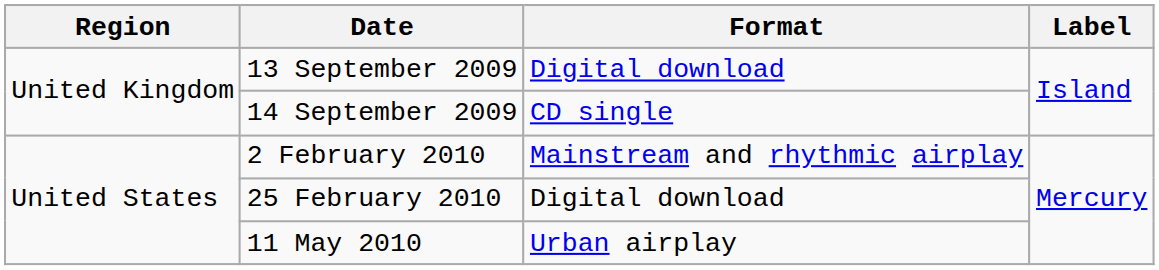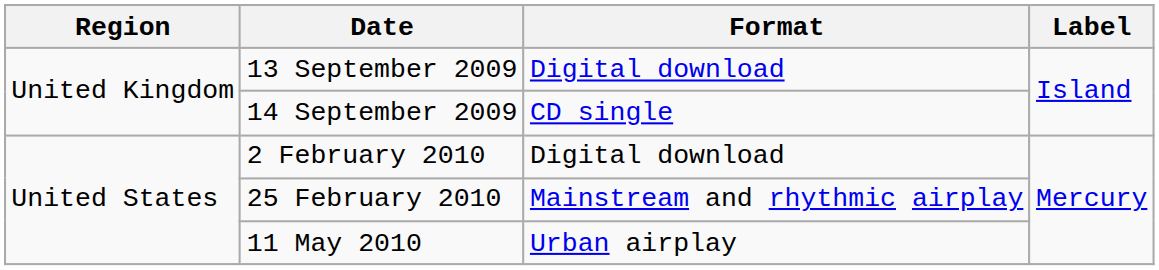 <table class="wikitable">
 <tr>
 <th>Region</th>
 <th>Date</th>
 <th>Format</th>
 <th>Label</th>
 </tr>
 <tr>
 <td rowspan="2">United Kingdom</td>
 <td>13 September 2009</td>
 <td><a href='#'>Digital download</a></td>
 <td rowspan="2"><a href='#'>Island</a></td>
 </tr>
 <tr>
 <td>14 September 2009</td>
 <td><a href='#'>CD single</a></td>
 </tr>
 <tr>
 <td rowspan="3">United States</td>
 <td>2 February 2010</td>
-<td><a href='#'>Mainstream</a> and <a href='#'>rhythmic</a> <a href='#'>airplay</a></td>
+<td>Digital download</td>
 <td rowspan="3"><a href='#'>Mercury</a></td>
 </tr>
 <tr>
 <td>25 February 2010</td>
-<td>Digital download</td>
+<td><a href='#'>Mainstream</a> and <a href='#'>rhythmic</a> <a href='#'>airplay</a></td>
 </tr>
 <tr>
 <td>11 May 2010</td>
 <td><a href='#'>Urban</a> airplay</td>
 </tr>
 </table>
